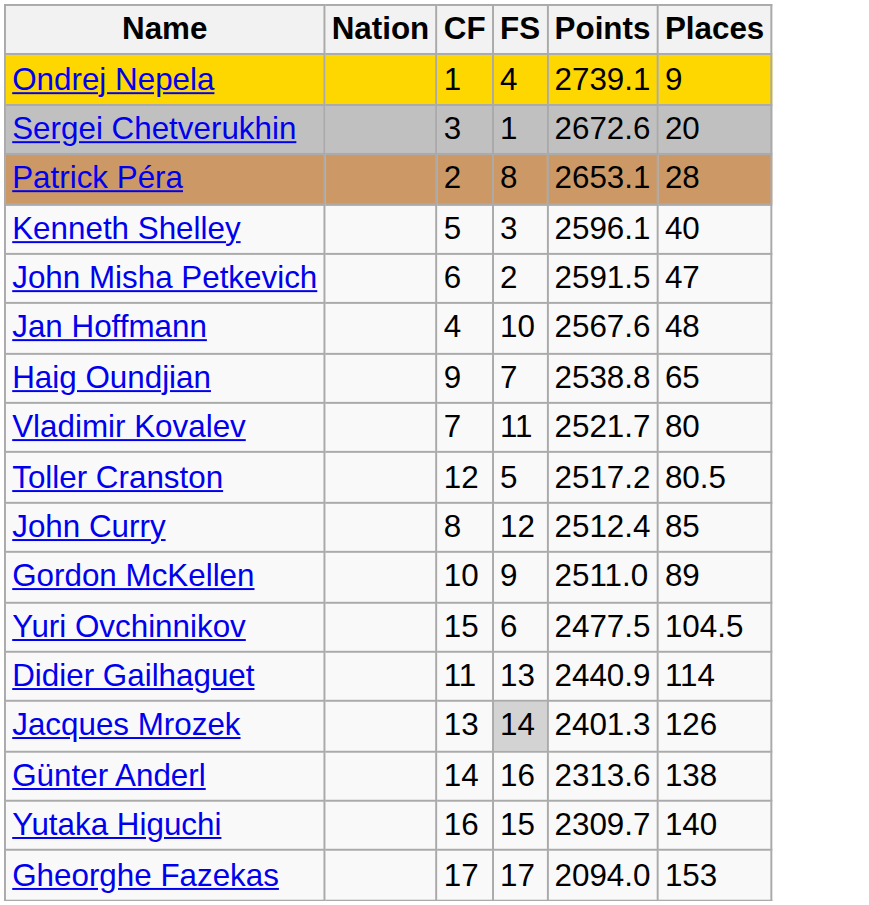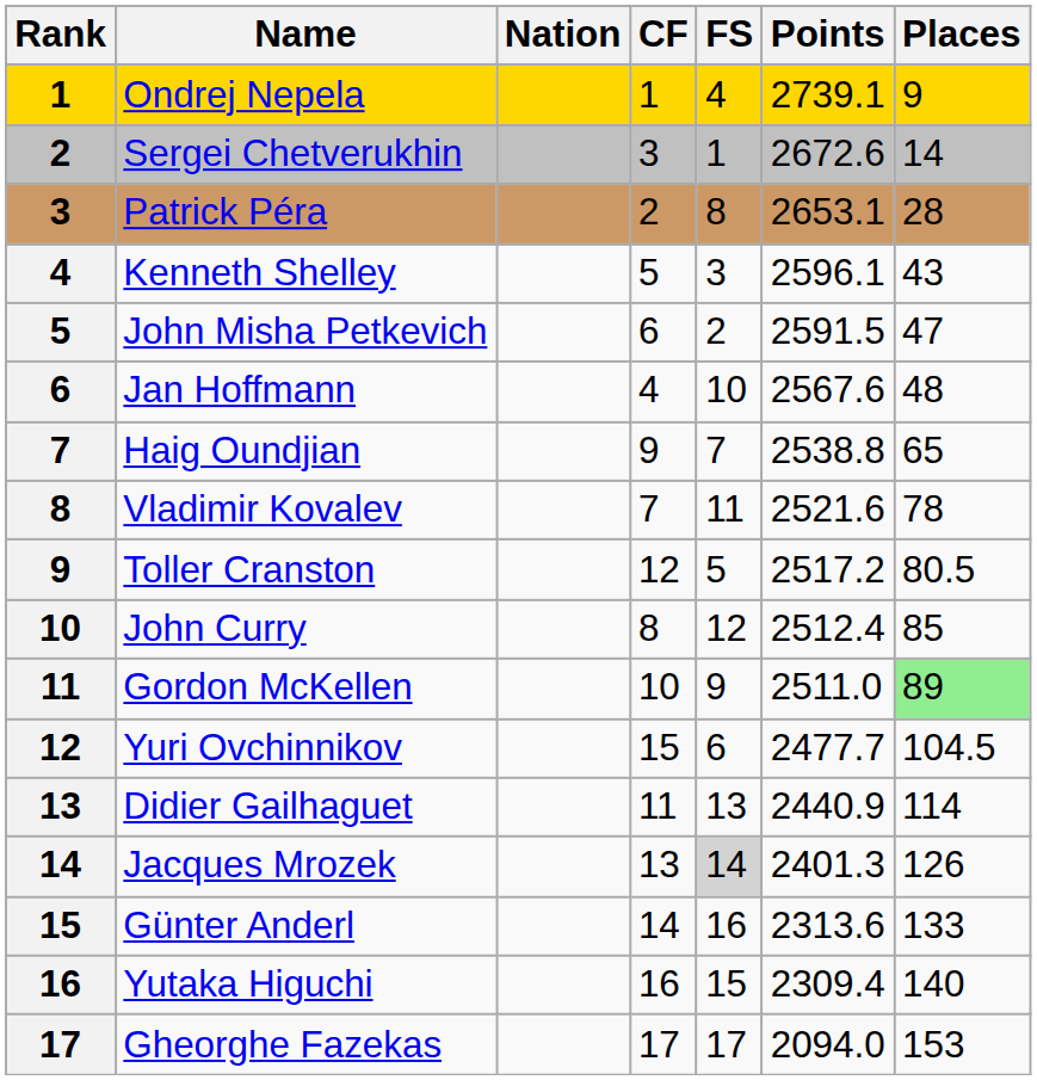 <table class="wikitable">
 <tr>
+<th>Rank</th>
 <th>Name</th>
 <th>Nation</th>
 <th>CF</th>
 <th>FS</th>
 <th>Points</th>
 <th>Places</th>
 </tr>
 <tr style="background:gold;">
+<td style="text-align:center;"><strong>1</strong></td>
 <td><a href='#'>Ondrej Nepela</a></td>
 <td></td>
 <td>1</td>
 <td>4</td>
 <td>2739.1</td>
 <td>9</td>
 </tr>
 <tr style="background:silver;">
+<td style="text-align:center;"><strong>2</strong></td>
 <td><a href='#'>Sergei Chetverukhin</a></td>
 <td></td>
 <td>3</td>
 <td>1</td>
 <td>2672.6</td>
-<td>20</td>
+<td>14</td>
 </tr>
 <tr style="background:#c96;">
+<td style="text-align:center;"><strong>3</strong></td>
 <td><a href='#'>Patrick Péra</a></td>
 <td></td>
 <td>2</td>
 <td>8</td>
 <td>2653.1</td>
 <td>28</td>
 </tr>
 <tr>
+<th>4</th>
 <td><a href='#'>Kenneth Shelley</a></td>
 <td></td>
 <td>5</td>
 <td>3</td>
 <td>2596.1</td>
-<td>40</td>
+<td>43</td>
 </tr>
 <tr>
+<th>5</th>
 <td><a href='#'>John Misha Petkevich</a></td>
 <td></td>
 <td>6</td>
 <td>2</td>
 <td>2591.5</td>
 <td>47</td>
 </tr>
 <tr>
+<th>6</th>
 <td><a href='#'>Jan Hoffmann</a></td>
 <td></td>
 <td>4</td>
 <td>10</td>
 <td>2567.6</td>
 <td>48</td>
 </tr>
 <tr>
+<th>7</th>
 <td><a href='#'>Haig Oundjian</a></td>
 <td></td>
 <td>9</td>
 <td>7</td>
 <td>2538.8</td>
 <td>65</td>
 </tr>
 <tr>
+<th>8</th>
 <td><a href='#'>Vladimir Kovalev</a></td>
 <td></td>
 <td>7</td>
 <td>11</td>
-<td>2521.7</td>
-<td>80</td>
+<td>2521.6</td>
+<td>78</td>
 </tr>
 <tr>
+<th>9</th>
 <td><a href='#'>Toller Cranston</a></td>
 <td></td>
 <td>12</td>
 <td>5</td>
 <td>2517.2</td>
 <td>80.5</td>
 </tr>
 <tr>
+<th>10</th>
 <td><a href='#'>John Curry</a></td>
 <td></td>
 <td>8</td>
 <td>12</td>
 <td>2512.4</td>
 <td>85</td>
 </tr>
 <tr>
+<th>11</th>
 <td><a href='#'>Gordon McKellen</a></td>
 <td></td>
 <td>10</td>
 <td>9</td>
 <td>2511.0</td>
-<td>89</td>
+<td style="background: lightgreen;">89</td>
 </tr>
 <tr>
+<th>12</th>
 <td><a href='#'>Yuri Ovchinnikov</a></td>
 <td></td>
 <td>15</td>
 <td>6</td>
-<td>2477.5</td>
+<td>2477.7</td>
 <td>104.5</td>
 </tr>
 <tr>
+<th>13</th>
 <td><a href='#'>Didier Gailhaguet</a></td>
 <td></td>
 <td>11</td>
 <td>13</td>
 <td>2440.9</td>
 <td>114</td>
 </tr>
 <tr>
+<th>14</th>
 <td><a href='#'>Jacques Mrozek</a></td>
 <td></td>
 <td>13</td>
 <td style="background: lightgrey;">14</td>
 <td>2401.3</td>
 <td>126</td>
 </tr>
 <tr>
+<th>15</th>
 <td><a href='#'>Günter Anderl</a></td>
 <td></td>
 <td>14</td>
 <td>16</td>
 <td>2313.6</td>
-<td>138</td>
+<td>133</td>
 </tr>
 <tr>
+<th>16</th>
 <td><a href='#'>Yutaka Higuchi</a></td>
 <td></td>
 <td>16</td>
 <td>15</td>
-<td>2309.7</td>
+<td>2309.4</td>
 <td>140</td>
 </tr>
 <tr>
+<th>17</th>
 <td><a href='#'>Gheorghe Fazekas</a></td>
 <td></td>
 <td>17</td>
 <td>17</td>
 <td>2094.0</td>
 <td>153</td>
 </tr>
 </table>
